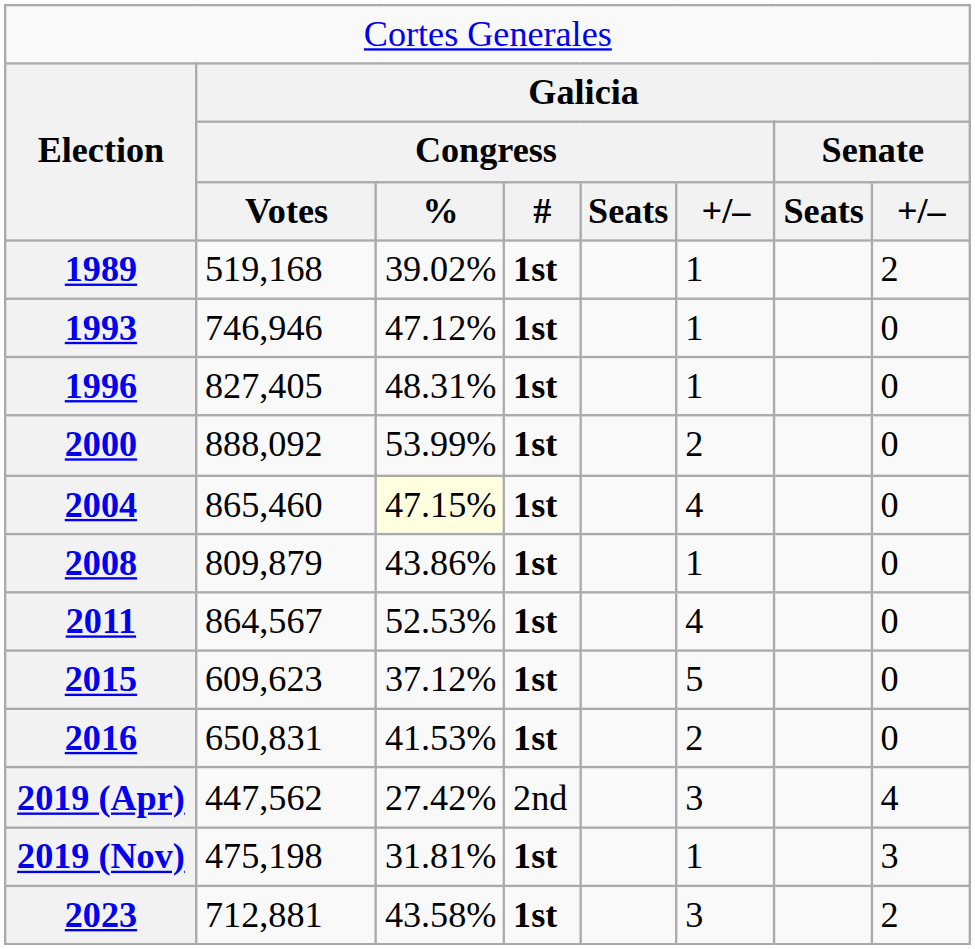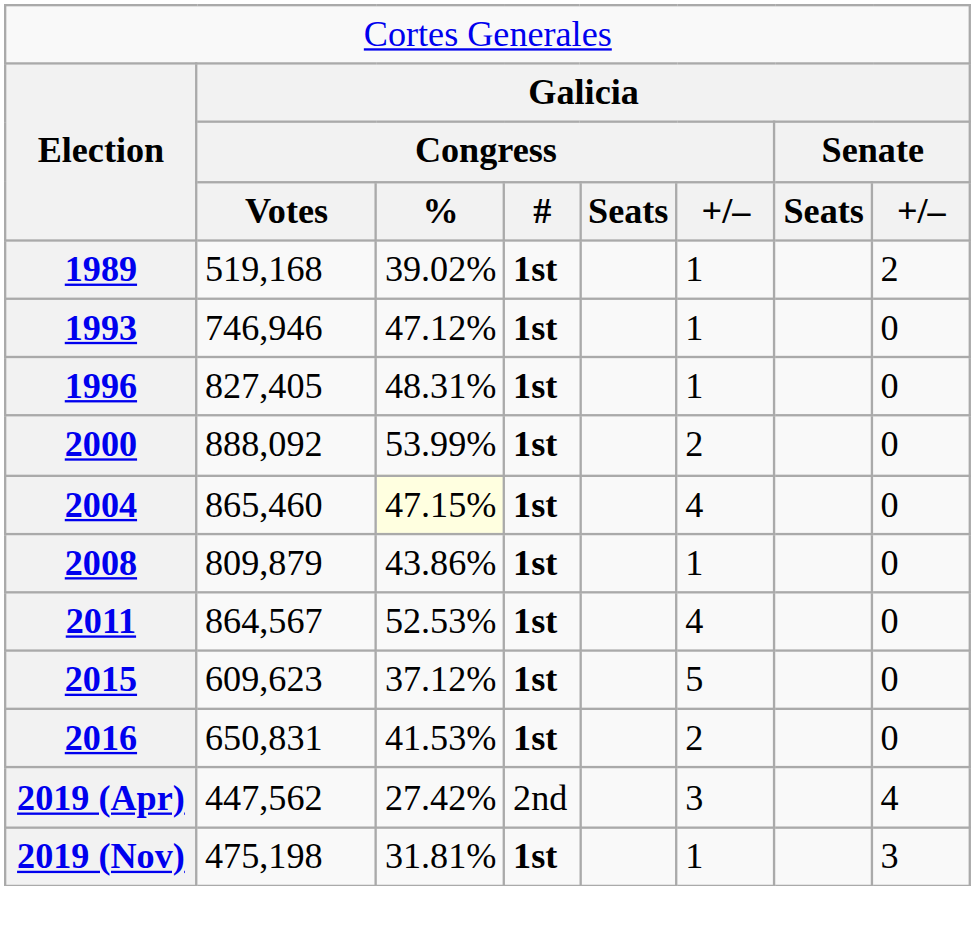 <table class="wikitable" style="font-size:97%; text-align:left;">
 <tr>
 <td colspan="8" align="center"><a href='#'>Cortes Generales</a></td>
 </tr>
 <tr>
 <th rowspan="3" width="75">Election</th>
 <th colspan="7">Galicia</th>
 </tr>
 <tr>
 <th colspan="5">Congress</th>
 <th colspan="2">Senate</th>
 </tr>
 <tr>
 <th width="70">Votes</th>
 <th width="35">%</th>
 <th width="25">#</th>
 <th>Seats</th>
 <th width="35">+/–</th>
 <th>Seats</th>
 <th width="35">+/–</th>
 </tr>
 <tr>
 <th><a href='#'>1989</a></th>
 <td>519,168</td>
 <td>39.02%</td>
 <td><strong>1st</strong></td>
 <td></td>
 <td>1</td>
 <td></td>
 <td>2</td>
 </tr>
 <tr>
 <th><a href='#'>1993</a></th>
 <td>746,946</td>
 <td>47.12%</td>
 <td><strong>1st</strong></td>
 <td></td>
 <td>1</td>
 <td></td>
 <td>0</td>
 </tr>
 <tr>
 <th><a href='#'>1996</a></th>
 <td>827,405</td>
 <td>48.31%</td>
 <td><strong>1st</strong></td>
 <td></td>
 <td>1</td>
 <td></td>
 <td>0</td>
 </tr>
 <tr>
 <th><a href='#'>2000</a></th>
 <td>888,092</td>
 <td>53.99%</td>
 <td><strong>1st</strong></td>
 <td></td>
 <td>2</td>
 <td></td>
 <td>0</td>
 </tr>
 <tr>
 <th><a href='#'>2004</a></th>
 <td>865,460</td>
 <td style="background: lightyellow;">47.15%</td>
 <td><strong>1st</strong></td>
 <td></td>
 <td>4</td>
 <td></td>
 <td>0</td>
 </tr>
 <tr>
 <th><a href='#'>2008</a></th>
 <td>809,879</td>
 <td>43.86%</td>
 <td><strong>1st</strong></td>
 <td></td>
 <td>1</td>
 <td></td>
 <td>0</td>
 </tr>
 <tr>
 <th><a href='#'>2011</a></th>
 <td>864,567</td>
 <td>52.53%</td>
 <td><strong>1st</strong></td>
 <td></td>
 <td>4</td>
 <td></td>
 <td>0</td>
 </tr>
 <tr>
 <th><a href='#'>2015</a></th>
 <td>609,623</td>
 <td>37.12%</td>
 <td><strong>1st</strong></td>
 <td></td>
 <td>5</td>
 <td></td>
 <td>0</td>
 </tr>
 <tr>
 <th><a href='#'>2016</a></th>
 <td>650,831</td>
 <td>41.53%</td>
 <td><strong>1st</strong></td>
 <td></td>
 <td>2</td>
 <td></td>
 <td>0</td>
 </tr>
 <tr>
 <th><a href='#'>2019 (Apr)</a></th>
 <td>447,562</td>
 <td>27.42%</td>
 <td>2nd</td>
 <td></td>
 <td>3</td>
 <td></td>
 <td>4</td>
 </tr>
 <tr>
 <th><a href='#'>2019 (Nov)</a></th>
 <td>475,198</td>
 <td>31.81%</td>
 <td><strong>1st</strong></td>
 <td></td>
 <td>1</td>
 <td></td>
 <td>3</td>
 </tr>
-<tr>
-<th><a href='#'>2023</a></th>
-<td>712,881</td>
-<td>43.58%</td>
-<td><strong>1st</strong></td>
-<td></td>
-<td>3</td>
-<td></td>
-<td>2</td>
-</tr>
 </table>
